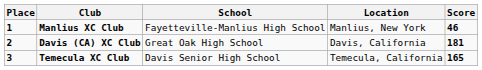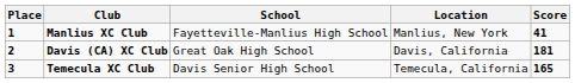 <table class="wikitable">
 <tr>
 <th>Place</th>
 <th>Club</th>
 <th>School</th>
 <th>Location</th>
 <th>Score</th>
 </tr>
 <tr>
 <td><strong>1</strong></td>
 <td><strong> Manlius XC Club </strong></td>
 <td>Fayetteville-Manlius High School</td>
 <td>Manlius, New York</td>
-<td><strong> 46 </strong></td>
+<td><strong> 41 </strong></td>
 </tr>
 <tr>
 <td><strong>2</strong></td>
 <td><strong> Davis (CA) XC Club </strong></td>
 <td>Great Oak High School</td>
 <td>Davis, California</td>
 <td><strong> 181 </strong></td>
 </tr>
 <tr>
 <td><strong>3</strong></td>
 <td><strong> Temecula XC Club </strong></td>
 <td>Davis Senior High School</td>
 <td>Temecula, California</td>
 <td><strong> 165 </strong></td>
 </tr>
 </table>
